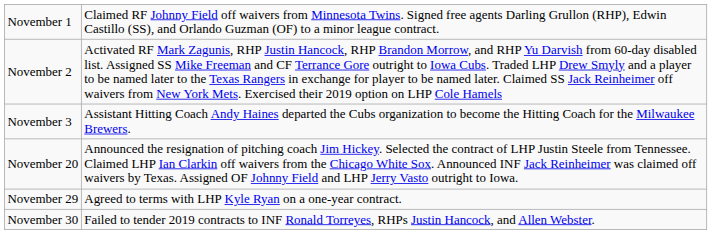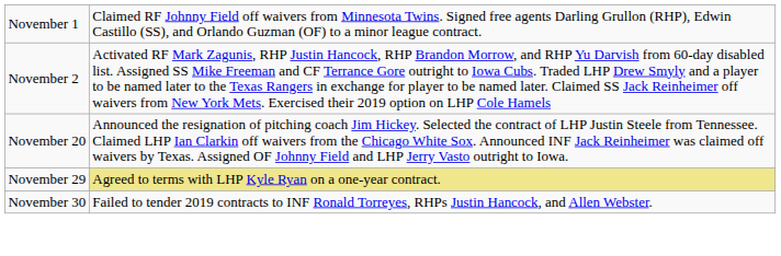 <table class="wikitable">
 <tr>
 <td>November 1</td>
 <td>Claimed RF <a href='#'>Johnny Field</a> off waivers from <a href='#'>Minnesota Twins</a>. Signed free agents Darling Grullon (RHP), Edwin Castillo (SS), and Orlando Guzman (OF) to a minor league contract.</td>
 </tr>
 <tr>
 <td>November 2</td>
 <td>Activated RF <a href='#'>Mark Zagunis</a>, RHP <a href='#'>Justin Hancock</a>, RHP <a href='#'>Brandon Morrow</a>, and RHP <a href='#'>Yu Darvish</a> from 60-day disabled list. Assigned SS <a href='#'>Mike Freeman</a> and CF <a href='#'>Terrance Gore</a> outright to <a href='#'>Iowa Cubs</a>. Traded LHP <a href='#'>Drew Smyly</a> and a player to be named later to the <a href='#'>Texas Rangers</a> in exchange for player to be named later. Claimed SS <a href='#'>Jack Reinheimer</a> off waivers from <a href='#'>New York Mets</a>. Exercised their 2019 option on LHP <a href='#'>Cole Hamels</a></td>
 </tr>
 <tr>
-<td>November 3</td>
-<td>Assistant Hitting Coach <a href='#'>Andy Haines</a> departed the Cubs organization to become the Hitting Coach for the <a href='#'>Milwaukee Brewers</a>.</td>
-</tr>
-<tr>
 <td>November 20</td>
 <td>Announced the resignation of pitching coach <a href='#'>Jim Hickey</a>. Selected the contract of LHP Justin Steele from Tennessee. Claimed LHP <a href='#'>Ian Clarkin</a> off waivers from the <a href='#'>Chicago White Sox</a>. Announced INF <a href='#'>Jack Reinheimer</a> was claimed off waivers by Texas. Assigned OF <a href='#'>Johnny Field</a> and LHP <a href='#'>Jerry Vasto</a> outright to Iowa.</td>
 </tr>
 <tr>
 <td>November 29</td>
-<td>Agreed to terms with LHP <a href='#'>Kyle Ryan</a> on a one-year contract.</td>
+<td style="background: khaki;">Agreed to terms with LHP <a href='#'>Kyle Ryan</a> on a one-year contract.</td>
 </tr>
 <tr>
 <td>November 30</td>
 <td>Failed to tender 2019 contracts to INF <a href='#'>Ronald Torreyes</a>, RHPs <a href='#'>Justin Hancock</a>, and <a href='#'>Allen Webster</a>.</td>
 </tr>
 </table>
